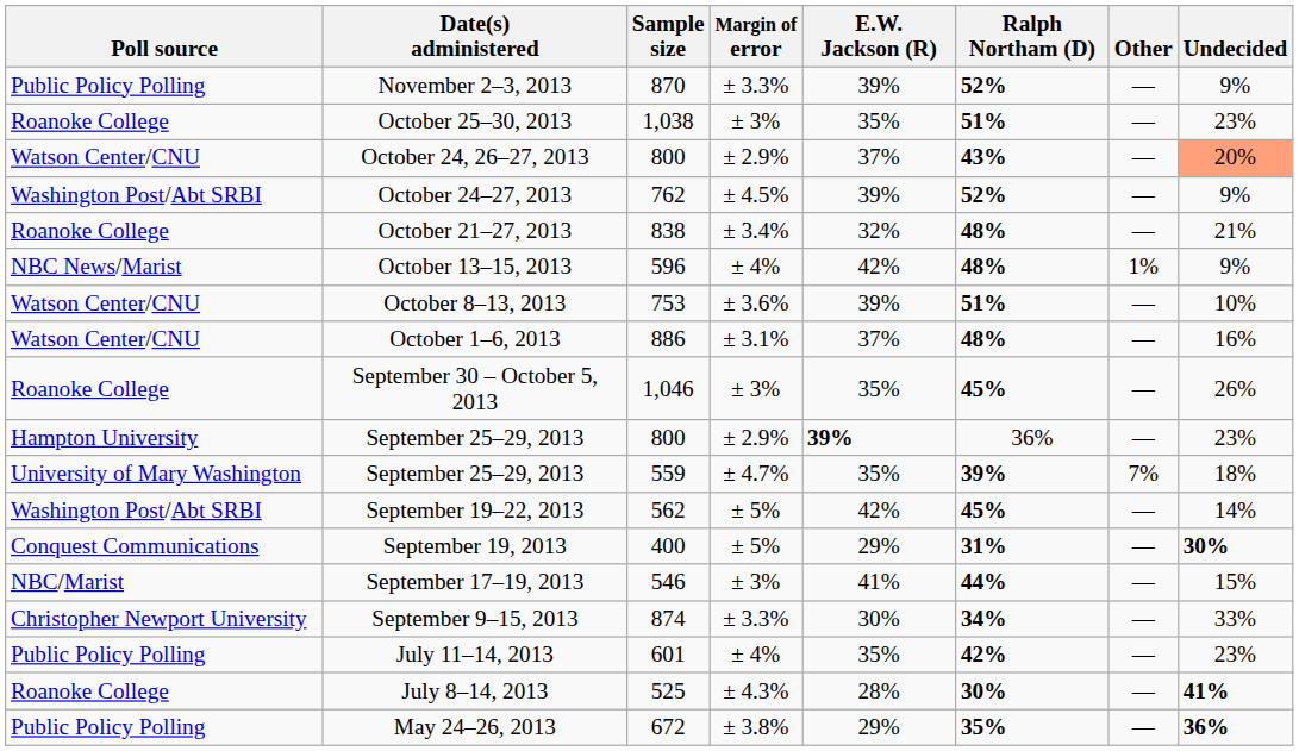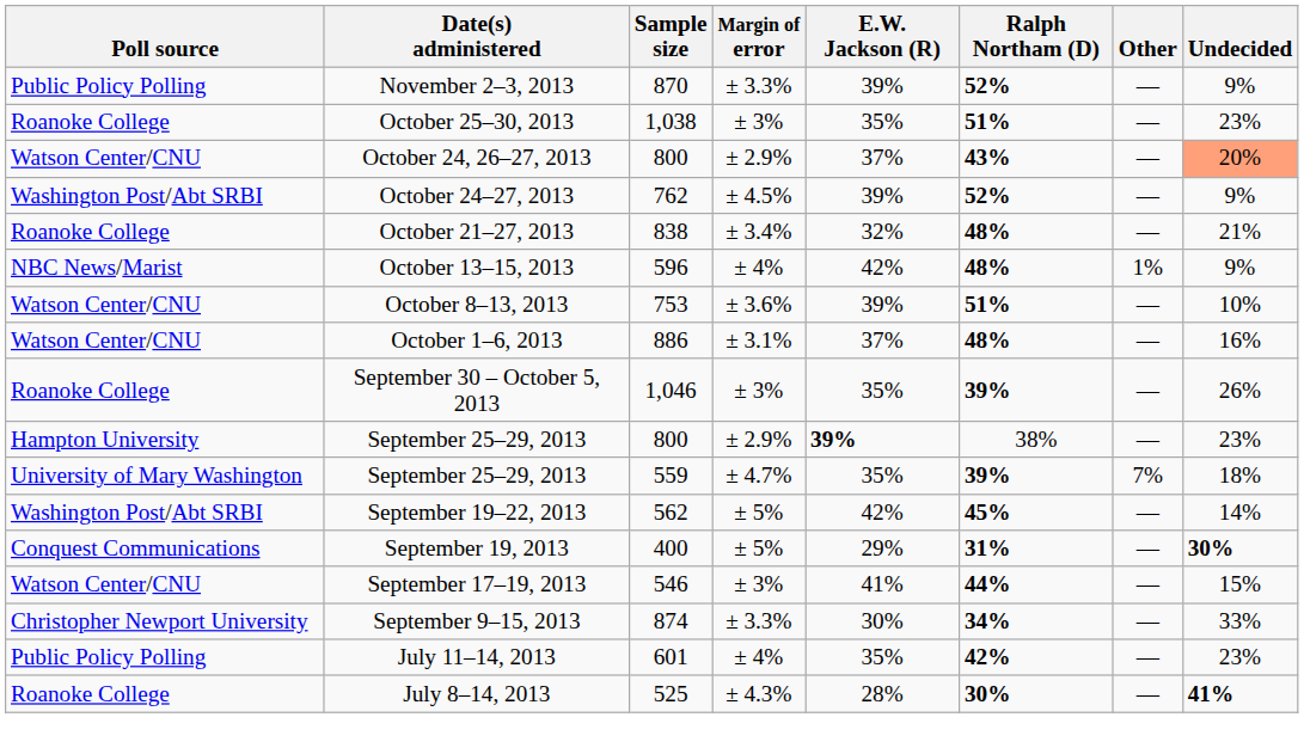 <table class="wikitable">
 <tr valign= bottom>
 <th style="width:215px;">Poll source</th>
 <th style="width:205px;">Date(s)<br>administered</th>
 <th class=small>Sample<br>size</th>
 <th><small>Margin of</small><br>error</th>
 <th style="width:100px;">E.W.<br>Jackson (R)</th>
 <th style="width:100px;">Ralph<br>Northam (D)</th>
 <th>Other</th>
 <th>Undecided</th>
 </tr>
 <tr>
 <td><a href='#'>Public Policy Polling</a></td>
 <td align=center>November 2–3, 2013</td>
 <td align=center>870</td>
 <td align=center>± 3.3%</td>
 <td align=center>39%</td>
 <td><strong>52%</strong></td>
 <td align=center>—</td>
 <td align=center>9%</td>
 </tr>
 <tr>
 <td><a href='#'>Roanoke College</a></td>
 <td align=center>October 25–30, 2013</td>
 <td align=center>1,038</td>
 <td align=center>± 3%</td>
 <td align=center>35%</td>
 <td><strong>51%</strong></td>
 <td align=center>—</td>
 <td align=center>23%</td>
 </tr>
 <tr>
 <td><a href='#'>Watson Center</a>/<a href='#'>CNU</a></td>
 <td align=center>October 24, 26–27, 2013</td>
 <td align=center>800</td>
 <td align=center>± 2.9%</td>
 <td align=center>37%</td>
 <td><strong>43%</strong></td>
 <td align=center>—</td>
 <td align=center style="background: lightsalmon;">20%</td>
 </tr>
 <tr>
 <td><a href='#'>Washington Post</a>/<a href='#'>Abt SRBI</a></td>
 <td align=center>October 24–27, 2013</td>
 <td align=center>762</td>
 <td align=center>± 4.5%</td>
 <td align=center>39%</td>
 <td><strong>52%</strong></td>
 <td align=center>—</td>
 <td align=center>9%</td>
 </tr>
 <tr>
 <td><a href='#'>Roanoke College</a></td>
 <td align=center>October 21–27, 2013</td>
 <td align=center>838</td>
 <td align=center>± 3.4%</td>
 <td align=center>32%</td>
 <td><strong>48%</strong></td>
 <td align=center>—</td>
 <td align=center>21%</td>
 </tr>
 <tr>
 <td><a href='#'>NBC News</a>/<a href='#'>Marist</a></td>
 <td align=center>October 13–15, 2013</td>
 <td align=center>596</td>
 <td align=center>± 4%</td>
 <td align=center>42%</td>
 <td><strong>48%</strong></td>
 <td align=center>1%</td>
 <td align=center>9%</td>
 </tr>
 <tr>
 <td><a href='#'>Watson Center</a>/<a href='#'>CNU</a></td>
 <td align=center>October 8–13, 2013</td>
 <td align=center>753</td>
 <td align=center>± 3.6%</td>
 <td align=center>39%</td>
 <td><strong>51%</strong></td>
 <td align=center>—</td>
 <td align=center>10%</td>
 </tr>
 <tr>
 <td><a href='#'>Watson Center</a>/<a href='#'>CNU</a></td>
 <td align=center>October 1–6, 2013</td>
 <td align=center>886</td>
 <td align=center>± 3.1%</td>
 <td align=center>37%</td>
 <td><strong>48%</strong></td>
 <td align=center>—</td>
 <td align=center>16%</td>
 </tr>
 <tr>
 <td><a href='#'>Roanoke College</a></td>
 <td align=center>September 30 – October 5, 2013</td>
 <td align=center>1,046</td>
 <td align=center>± 3%</td>
 <td align=center>35%</td>
-<td><strong>45%</strong></td>
+<td><strong>39%</strong></td>
 <td align=center>—</td>
 <td align=center>26%</td>
 </tr>
 <tr>
 <td><a href='#'>Hampton University</a></td>
 <td align=center>September 25–29, 2013</td>
 <td align=center>800</td>
 <td align=center>± 2.9%</td>
 <td><strong>39%</strong></td>
-<td align=center>36%</td>
+<td align=center>38%</td>
 <td align=center>—</td>
 <td align=center>23%</td>
 </tr>
 <tr>
 <td><a href='#'>University of Mary Washington</a></td>
 <td align=center>September 25–29, 2013</td>
 <td align=center>559</td>
 <td align=center>± 4.7%</td>
 <td align=center>35%</td>
 <td><strong>39%</strong></td>
 <td align=center>7%</td>
 <td align=center>18%</td>
 </tr>
 <tr>
 <td><a href='#'>Washington Post</a>/<a href='#'>Abt SRBI</a></td>
 <td align=center>September 19–22, 2013</td>
 <td align=center>562</td>
 <td align=center>± 5%</td>
 <td align=center>42%</td>
 <td><strong>45%</strong></td>
 <td align=center>—</td>
 <td align=center>14%</td>
 </tr>
 <tr>
 <td><a href='#'>Conquest Communications</a></td>
 <td align=center>September 19, 2013</td>
 <td align=center>400</td>
 <td align=center>± 5%</td>
 <td align=center>29%</td>
 <td><strong>31%</strong></td>
 <td align=center>—</td>
 <td><strong>30%</strong></td>
 </tr>
 <tr>
-<td><a href='#'>NBC</a>/<a href='#'>Marist</a></td>
+<td><a href='#'>Watson Center</a>/<a href='#'>CNU</a></td>
 <td align=center>September 17–19, 2013</td>
 <td align=center>546</td>
 <td align=center>± 3%</td>
 <td align=center>41%</td>
 <td><strong>44%</strong></td>
 <td align=center>—</td>
 <td align=center>15%</td>
 </tr>
 <tr>
 <td><a href='#'>Christopher Newport University</a></td>
 <td align=center>September 9–15, 2013</td>
 <td align=center>874</td>
 <td align=center>± 3.3%</td>
 <td align=center>30%</td>
 <td><strong>34%</strong></td>
 <td align=center>—</td>
 <td align=center>33%</td>
 </tr>
 <tr>
 <td><a href='#'>Public Policy Polling</a></td>
 <td align=center>July 11–14, 2013</td>
 <td align=center>601</td>
 <td align=center>± 4%</td>
 <td align=center>35%</td>
 <td><strong>42%</strong></td>
 <td align=center>—</td>
 <td align=center>23%</td>
 </tr>
 <tr>
 <td><a href='#'>Roanoke College</a></td>
 <td align=center>July 8–14, 2013</td>
 <td align=center>525</td>
 <td align=center>± 4.3%</td>
 <td align=center>28%</td>
 <td><strong>30%</strong></td>
 <td align=center>—</td>
 <td><strong>41%</strong></td>
 </tr>
-<tr>
-<td><a href='#'>Public Policy Polling</a></td>
-<td align=center>May 24–26, 2013</td>
-<td align=center>672</td>
-<td align=center>± 3.8%</td>
-<td align=center>29%</td>
-<td><strong>35%</strong></td>
-<td align=center>—</td>
-<td><strong>36%</strong></td>
-</tr>
 </table>
